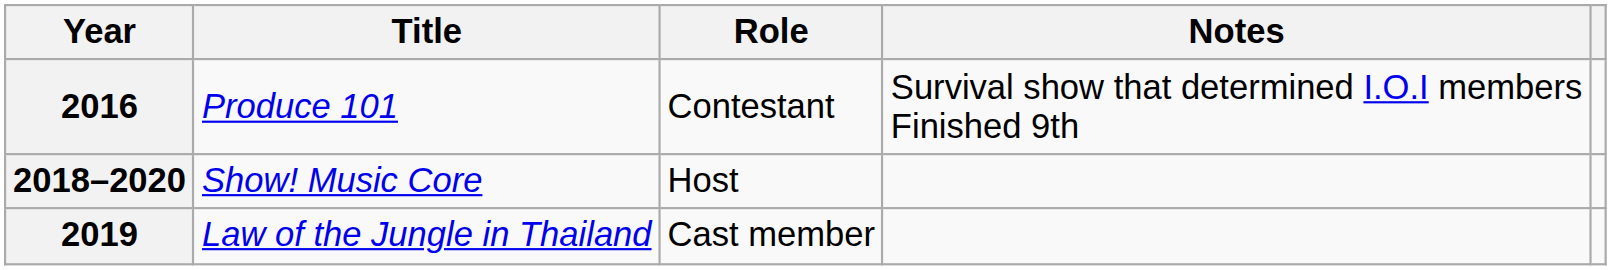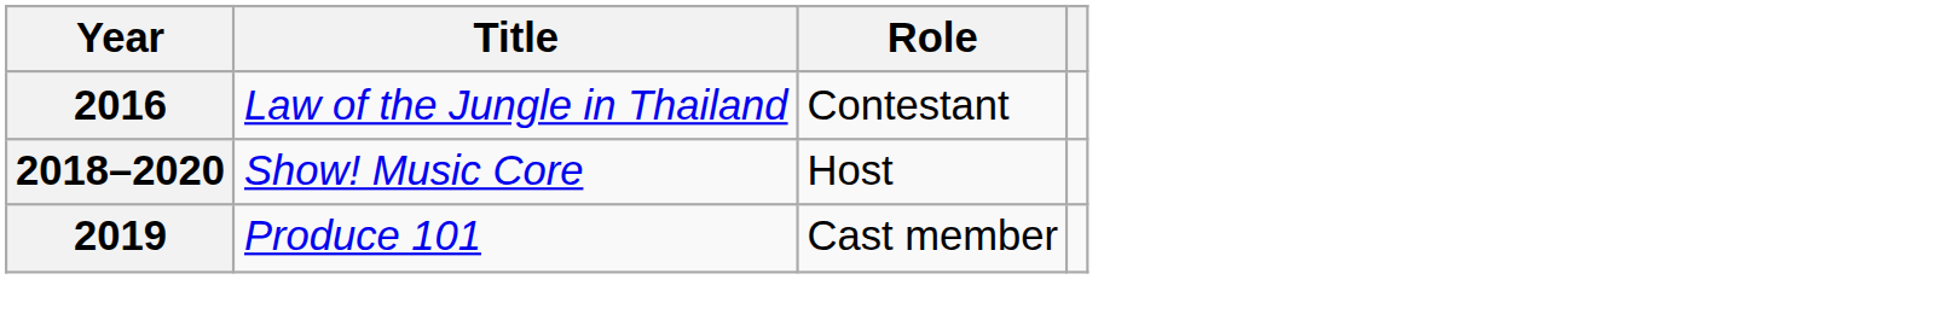 <table class="wikitable plainrowheaders">
 <tr>
 <th scope="col">Year</th>
 <th scope="col">Title</th>
 <th scope="col">Role</th>
-<th scope="col">Notes</th>
 <th scope="col"></th>
 </tr>
 <tr>
 <th scope="row">2016</th>
-<td><em><a href='#'>Produce 101</a></em></td>
+<td><em><a href='#'>Law of the Jungle in Thailand</a></em></td>
 <td>Contestant</td>
-<td>Survival show that determined <a href='#'>I.O.I</a> members<br>Finished 9th</td>
 <td style="text-align:center"></td>
 </tr>
 <tr>
 <th scope="row">2018–2020</th>
 <td><em><a href='#'>Show! Music Core</a></em></td>
 <td>Host</td>
-<td></td>
 <td style="text-align:center"></td>
 </tr>
 <tr>
 <th scope="row">2019</th>
-<td><em><a href='#'>Law of the Jungle in Thailand</a></em></td>
+<td><em><a href='#'>Produce 101</a></em></td>
 <td>Cast member</td>
-<td></td>
 <td style="text-align:center"></td>
 </tr>
 </table>
